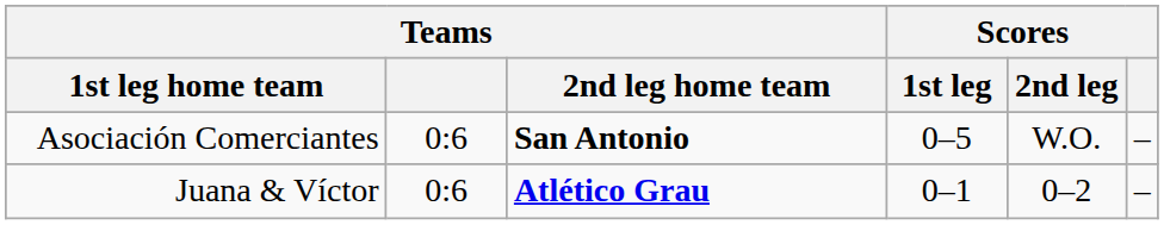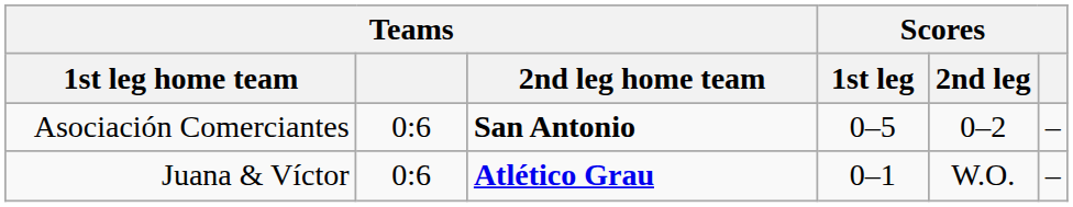 <table class="wikitable" style="text-align: center;">
 <tr>
 <th colspan=3>Teams</th>
 <th colspan=3>Scores</th>
 </tr>
 <tr>
 <th width="175">1st leg home team</th>
 <th width="50"></th>
 <th width="175">2nd leg home team</th>
 <th width="50">1st leg</th>
 <th width="50">2nd leg</th>
 <th></th>
 </tr>
 <tr>
 <td align=right>Asociación Comerciantes</td>
 <td>0:6</td>
 <td align=left><strong>San Antonio </strong></td>
 <td>0–5</td>
-<td>W.O.</td>
+<td>0–2</td>
 <td>–</td>
 </tr>
 <tr>
 <td align=right>Juana & Víctor</td>
 <td>0:6</td>
 <td align=left><strong><a href='#'>Atlético Grau</a></strong></td>
 <td>0–1</td>
-<td>0–2</td>
+<td>W.O.</td>
 <td>–</td>
 </tr>
 </table>
